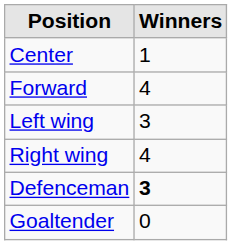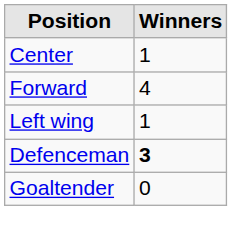 <table class="wikitable">
 <tr>
 <th style="background:#e5e5e5;">Position</th>
 <th style="background:#e5e5e5;">Winners</th>
 </tr>
 <tr>
 <td><a href='#'>Center</a></td>
 <td>1</td>
 </tr>
 <tr>
 <td><a href='#'>Forward</a></td>
 <td>4</td>
 </tr>
 <tr>
 <td><a href='#'>Left wing</a></td>
-<td>3</td>
-</tr>
-<tr>
-<td><a href='#'>Right wing</a></td>
-<td>4</td>
+<td>1</td>
 </tr>
 <tr>
 <td><a href='#'>Defenceman</a></td>
 <td><strong>3</strong></td>
 </tr>
 <tr>
 <td><a href='#'>Goaltender</a></td>
 <td>0</td>
 </tr>
 </table>
